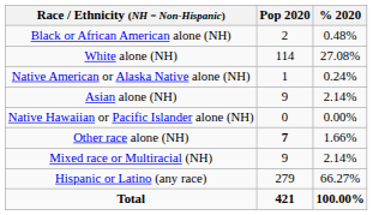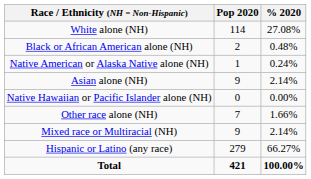 <table class="wikitable" style="text-align:center;">
 <tr>
 <th>Race / Ethnicity <small>(<em>NH = Non-Hispanic</em>)</small></th>
 <th>Pop 2020</th>
 <th>% 2020</th>
 </tr>
 <tr>
+<td><a href='#'>White</a> alone (NH)</td>
+<td>114</td>
+<td>27.08%</td>
+</tr>
+<tr>
 <td><a href='#'>Black or African American</a> alone (NH)</td>
 <td>2</td>
 <td>0.48%</td>
-</tr>
-<tr>
-<td><a href='#'>White</a> alone (NH)</td>
-<td>114</td>
-<td>27.08%</td>
 </tr>
 <tr>
 <td><a href='#'>Native American</a> or <a href='#'>Alaska Native</a> alone (NH)</td>
 <td>1</td>
 <td>0.24%</td>
 </tr>
 <tr>
 <td><a href='#'>Asian</a> alone (NH)</td>
 <td>9</td>
 <td>2.14%</td>
 </tr>
 <tr>
 <td><a href='#'>Native Hawaiian</a> or <a href='#'>Pacific Islander</a> alone (NH)</td>
 <td>0</td>
 <td>0.00%</td>
 </tr>
 <tr>
 <td><a href='#'>Other race</a> alone (NH)</td>
-<td><strong>7</strong></td>
+<td>7</td>
 <td>1.66%</td>
 </tr>
 <tr>
 <td><a href='#'>Mixed race or Multiracial</a> (NH)</td>
 <td>9</td>
 <td>2.14%</td>
 </tr>
 <tr>
 <td><a href='#'>Hispanic or Latino</a> (any race)</td>
 <td>279</td>
 <td>66.27%</td>
 </tr>
 <tr>
 <td><strong>Total</strong></td>
 <td><strong>421</strong></td>
 <td><strong>100.00%</strong></td>
 </tr>
 </table>
